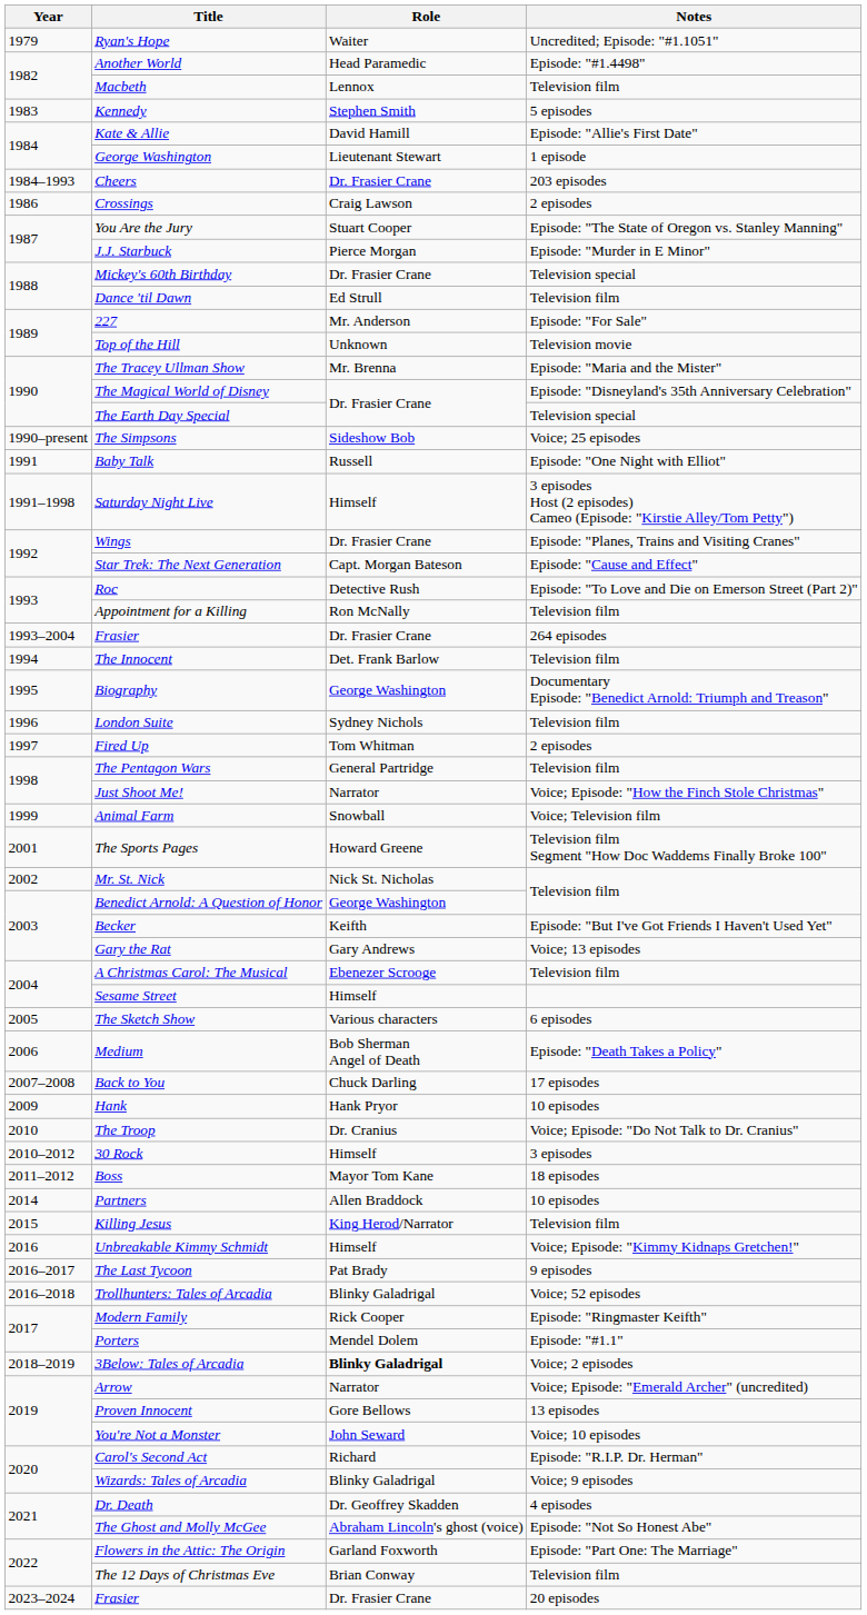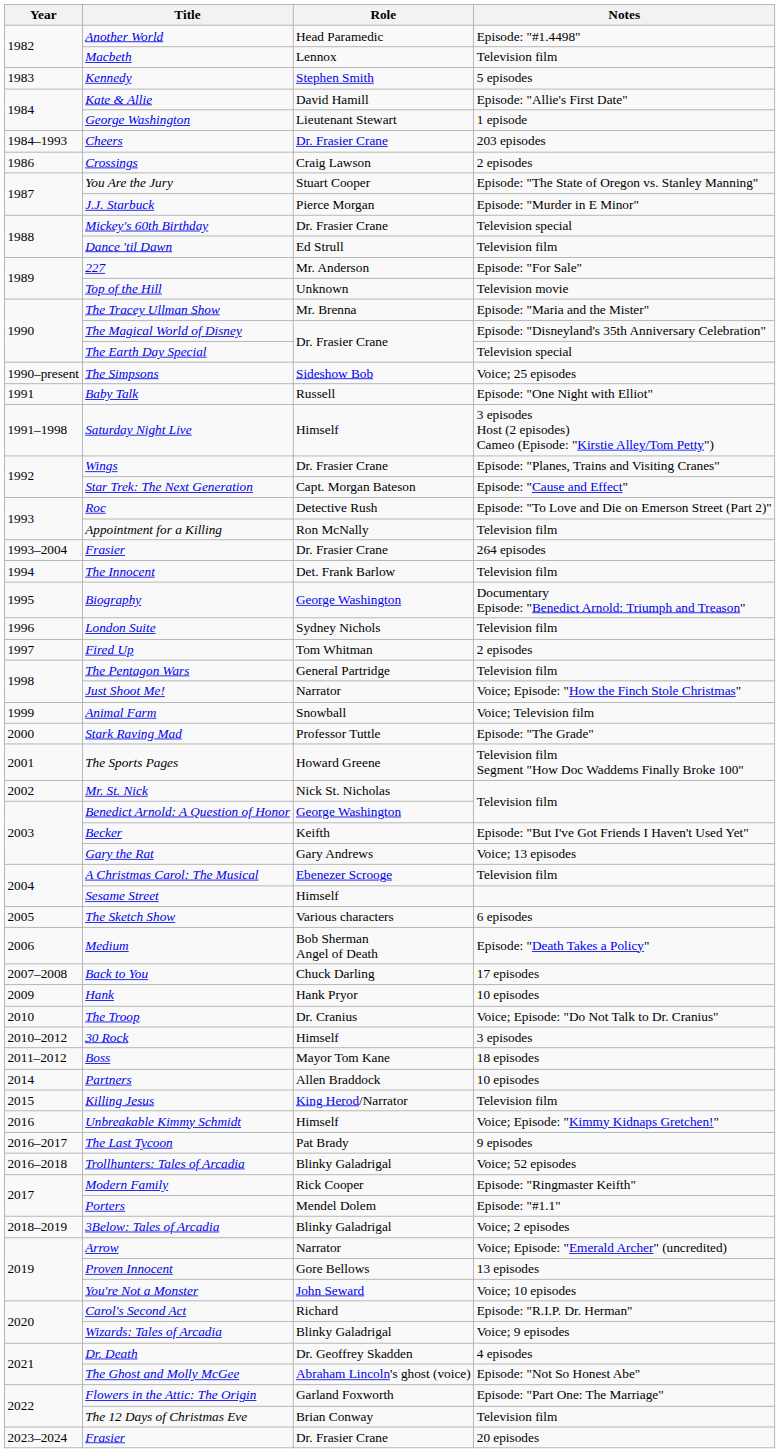 <table class="wikitable sortable">
 <tr>
 <th>Year</th>
 <th>Title</th>
 <th>Role</th>
 <th class=unsortable>Notes</th>
-</tr>
-<tr>
-<td>1979</td>
-<td><em><a href='#'>Ryan's Hope</a></em></td>
-<td>Waiter</td>
-<td>Uncredited; Episode: "#1.1051"</td>
 </tr>
 <tr>
 <td rowspan="2">1982</td>
 <td><em><a href='#'>Another World</a></em></td>
 <td>Head Paramedic</td>
 <td>Episode: "#1.4498"</td>
 </tr>
 <tr>
 <td><em><a href='#'>Macbeth</a></em></td>
 <td>Lennox</td>
 <td>Television film</td>
 </tr>
 <tr>
 <td>1983</td>
 <td><em><a href='#'>Kennedy</a></em></td>
 <td><a href='#'>Stephen Smith</a></td>
 <td>5 episodes</td>
 </tr>
 <tr>
 <td rowspan="2">1984</td>
 <td><em><a href='#'>Kate & Allie</a></em></td>
 <td>David Hamill</td>
 <td>Episode: "Allie's First Date"</td>
 </tr>
 <tr>
 <td><em><a href='#'>George Washington</a></em></td>
 <td>Lieutenant Stewart</td>
 <td>1 episode</td>
 </tr>
 <tr>
 <td>1984–1993</td>
 <td><em><a href='#'>Cheers</a></em></td>
 <td><a href='#'>Dr. Frasier Crane</a></td>
 <td>203 episodes</td>
 </tr>
 <tr>
 <td>1986</td>
 <td><em><a href='#'>Crossings</a></em></td>
 <td>Craig Lawson</td>
 <td>2 episodes</td>
 </tr>
 <tr>
 <td rowspan="2">1987</td>
 <td><em>You Are the Jury</em></td>
 <td>Stuart Cooper</td>
 <td>Episode: "The State of Oregon vs. Stanley Manning"</td>
 </tr>
 <tr>
 <td><em><a href='#'>J.J. Starbuck</a></em></td>
 <td>Pierce Morgan</td>
 <td>Episode: "Murder in E Minor"</td>
 </tr>
 <tr>
 <td rowspan="2">1988</td>
 <td><em><a href='#'>Mickey's 60th Birthday</a></em></td>
 <td>Dr. Frasier Crane</td>
 <td>Television special</td>
 </tr>
 <tr>
 <td><em><a href='#'>Dance 'til Dawn</a></em></td>
 <td>Ed Strull</td>
 <td>Television film</td>
 </tr>
 <tr>
 <td rowspan="2">1989</td>
 <td><em><a href='#'>227</a></em></td>
 <td>Mr. Anderson</td>
 <td>Episode: "For Sale"</td>
 </tr>
 <tr>
 <td><em><a href='#'>Top of the Hill</a></em></td>
 <td>Unknown</td>
 <td>Television movie</td>
 </tr>
 <tr>
 <td rowspan="3">1990</td>
 <td><em><a href='#'>The Tracey Ullman Show</a></em></td>
 <td>Mr. Brenna</td>
 <td>Episode: "Maria and the Mister"</td>
 </tr>
 <tr>
 <td><em><a href='#'>The Magical World of Disney</a></em></td>
 <td rowspan="2">Dr. Frasier Crane</td>
 <td>Episode: "Disneyland's 35th Anniversary Celebration"</td>
 </tr>
 <tr>
 <td><em><a href='#'>The Earth Day Special</a></em></td>
 <td>Television special</td>
 </tr>
 <tr>
 <td>1990–present</td>
 <td><em><a href='#'>The Simpsons</a></em></td>
 <td><a href='#'>Sideshow Bob</a></td>
 <td>Voice; 25 episodes</td>
 </tr>
 <tr>
 <td>1991</td>
 <td><em><a href='#'>Baby Talk</a></em></td>
 <td>Russell</td>
 <td>Episode: "One Night with Elliot"</td>
 </tr>
 <tr>
 <td>1991–1998</td>
 <td><em><a href='#'>Saturday Night Live</a></em></td>
 <td>Himself</td>
 <td>3 episodes<br>Host (2 episodes)<br>Cameo (Episode: "<a href='#'>Kirstie Alley/Tom Petty</a>")</td>
 </tr>
 <tr>
 <td rowspan="2">1992</td>
 <td><em><a href='#'>Wings</a></em></td>
 <td>Dr. Frasier Crane</td>
 <td>Episode: "Planes, Trains and Visiting Cranes"</td>
 </tr>
 <tr>
 <td><em><a href='#'>Star Trek: The Next Generation</a></em></td>
 <td>Capt. Morgan Bateson</td>
 <td>Episode: "<a href='#'>Cause and Effect</a>"</td>
 </tr>
 <tr>
 <td rowspan="2">1993</td>
 <td><em><a href='#'>Roc</a></em></td>
 <td>Detective Rush</td>
 <td>Episode: "To Love and Die on Emerson Street (Part 2)"</td>
 </tr>
 <tr>
 <td><em>Appointment for a Killing</em></td>
 <td>Ron McNally</td>
 <td>Television film</td>
 </tr>
 <tr>
 <td>1993–2004</td>
 <td><em><a href='#'>Frasier</a></em></td>
 <td>Dr. Frasier Crane</td>
 <td>264 episodes</td>
 </tr>
 <tr>
 <td>1994</td>
 <td><em><a href='#'>The Innocent</a></em></td>
 <td>Det. Frank Barlow</td>
 <td>Television film</td>
 </tr>
 <tr>
 <td>1995</td>
 <td><em><a href='#'>Biography</a></em></td>
 <td><a href='#'>George Washington</a></td>
 <td>Documentary<br>Episode: "<a href='#'>Benedict Arnold: Triumph and Treason</a>"</td>
 </tr>
 <tr>
 <td>1996</td>
 <td><em><a href='#'>London Suite</a></em></td>
 <td>Sydney Nichols</td>
 <td>Television film</td>
 </tr>
 <tr>
 <td>1997</td>
 <td><em><a href='#'>Fired Up</a></em></td>
 <td>Tom Whitman</td>
 <td>2 episodes</td>
 </tr>
 <tr>
 <td rowspan="2">1998</td>
 <td><em><a href='#'>The Pentagon Wars</a></em></td>
 <td>General Partridge</td>
 <td>Television film</td>
 </tr>
 <tr>
 <td><em><a href='#'>Just Shoot Me!</a></em></td>
 <td>Narrator</td>
 <td>Voice; Episode: "<a href='#'>How the Finch Stole Christmas</a>"</td>
 </tr>
 <tr>
 <td>1999</td>
 <td><em><a href='#'>Animal Farm</a></em></td>
 <td>Snowball</td>
 <td>Voice; Television film</td>
 </tr>
 <tr>
+<td>2000</td>
+<td><em><a href='#'>Stark Raving Mad</a></em></td>
+<td>Professor Tuttle</td>
+<td>Episode: "The Grade"</td>
+</tr>
+<tr>
 <td>2001</td>
 <td><em>The Sports Pages</em></td>
 <td>Howard Greene</td>
 <td>Television film<br>Segment "How Doc Waddems Finally Broke 100"</td>
 </tr>
 <tr>
 <td>2002</td>
 <td><em><a href='#'>Mr. St. Nick</a></em></td>
 <td>Nick St. Nicholas</td>
 <td rowspan="2">Television film</td>
 </tr>
 <tr>
 <td rowspan="3">2003</td>
 <td><em><a href='#'>Benedict Arnold: A Question of Honor</a></em></td>
 <td><a href='#'>George Washington</a></td>
 </tr>
 <tr>
 <td><em><a href='#'>Becker</a></em></td>
 <td>Keifth</td>
 <td>Episode: "But I've Got Friends I Haven't Used Yet"</td>
 </tr>
 <tr>
 <td><em><a href='#'>Gary the Rat</a></em></td>
 <td>Gary Andrews</td>
 <td>Voice; 13 episodes</td>
 </tr>
 <tr>
 <td rowspan="2">2004</td>
 <td><em><a href='#'>A Christmas Carol: The Musical</a></em></td>
 <td><a href='#'>Ebenezer Scrooge</a></td>
 <td>Television film</td>
 </tr>
 <tr>
 <td><em><a href='#'>Sesame Street</a></em></td>
 <td>Himself</td>
 <td></td>
 </tr>
 <tr>
 <td>2005</td>
 <td><em><a href='#'>The Sketch Show</a></em></td>
 <td>Various characters</td>
 <td>6 episodes</td>
 </tr>
 <tr>
 <td>2006</td>
 <td><em><a href='#'>Medium</a></em></td>
 <td>Bob Sherman <br>Angel of Death</td>
 <td>Episode: "<a href='#'>Death Takes a Policy</a>"</td>
 </tr>
 <tr>
 <td>2007–2008</td>
 <td><em><a href='#'>Back to You</a></em></td>
 <td>Chuck Darling</td>
 <td>17 episodes</td>
 </tr>
 <tr>
 <td>2009</td>
 <td><em><a href='#'>Hank</a></em></td>
 <td>Hank Pryor</td>
 <td>10 episodes</td>
 </tr>
 <tr>
 <td>2010</td>
 <td><em><a href='#'>The Troop</a></em></td>
 <td>Dr. Cranius</td>
 <td>Voice; Episode: "Do Not Talk to Dr. Cranius"</td>
 </tr>
 <tr>
 <td>2010–2012</td>
 <td><em><a href='#'>30 Rock</a></em></td>
 <td>Himself</td>
 <td>3 episodes</td>
 </tr>
 <tr>
 <td>2011–2012</td>
 <td><em><a href='#'>Boss</a></em></td>
 <td>Mayor Tom Kane</td>
 <td>18 episodes</td>
 </tr>
 <tr>
 <td>2014</td>
 <td><em><a href='#'>Partners</a></em></td>
 <td>Allen Braddock</td>
 <td>10 episodes</td>
 </tr>
 <tr>
 <td>2015</td>
 <td><em><a href='#'>Killing Jesus</a></em></td>
 <td><a href='#'>King Herod</a>/Narrator</td>
 <td>Television film</td>
 </tr>
 <tr>
 <td>2016</td>
 <td><em><a href='#'>Unbreakable Kimmy Schmidt</a></em></td>
 <td>Himself</td>
 <td>Voice; Episode: "<a href='#'>Kimmy Kidnaps Gretchen!</a>"</td>
 </tr>
 <tr>
 <td>2016–2017</td>
 <td><em><a href='#'>The Last Tycoon</a></em></td>
 <td>Pat Brady</td>
 <td>9 episodes</td>
 </tr>
 <tr>
 <td>2016–2018</td>
 <td><em><a href='#'>Trollhunters: Tales of Arcadia</a></em></td>
 <td>Blinky Galadrigal</td>
 <td>Voice; 52 episodes</td>
 </tr>
 <tr>
 <td rowspan="2">2017</td>
 <td><em><a href='#'>Modern Family</a></em></td>
 <td>Rick Cooper</td>
 <td>Episode: "Ringmaster Keifth"</td>
 </tr>
 <tr>
 <td><em><a href='#'>Porters</a></em></td>
 <td>Mendel Dolem</td>
 <td>Episode: "#1.1"</td>
 </tr>
 <tr>
 <td>2018–2019</td>
 <td><em><a href='#'>3Below: Tales of Arcadia</a></em></td>
-<td><strong>Blinky Galadrigal</strong></td>
+<td>Blinky Galadrigal</td>
 <td>Voice; 2 episodes</td>
 </tr>
 <tr>
 <td rowspan="3">2019</td>
 <td><em><a href='#'>Arrow</a></em></td>
 <td>Narrator</td>
 <td>Voice; Episode: "<a href='#'>Emerald Archer</a>" (uncredited)</td>
 </tr>
 <tr>
 <td><em><a href='#'>Proven Innocent</a></em></td>
 <td>Gore Bellows</td>
 <td>13 episodes</td>
 </tr>
 <tr>
 <td><em><a href='#'>You're Not a Monster</a></em></td>
 <td><a href='#'>John Seward</a></td>
 <td>Voice; 10 episodes</td>
 </tr>
 <tr>
 <td rowspan="2">2020</td>
 <td><em><a href='#'>Carol's Second Act</a></em></td>
 <td>Richard</td>
 <td>Episode: "R.I.P. Dr. Herman"</td>
 </tr>
 <tr>
 <td><em><a href='#'>Wizards: Tales of Arcadia</a></em></td>
 <td>Blinky Galadrigal</td>
 <td>Voice; 9 episodes</td>
 </tr>
 <tr>
 <td rowspan="2">2021</td>
 <td><em><a href='#'>Dr. Death</a></em></td>
 <td>Dr. Geoffrey Skadden</td>
 <td>4 episodes</td>
 </tr>
 <tr>
 <td><em><a href='#'>The Ghost and Molly McGee</a></em></td>
 <td><a href='#'>Abraham Lincoln</a>'s ghost (voice)</td>
 <td>Episode: "Not So Honest Abe"</td>
 </tr>
 <tr>
 <td rowspan="2">2022</td>
 <td><em><a href='#'>Flowers in the Attic: The Origin</a></em></td>
 <td>Garland Foxworth</td>
 <td>Episode: "Part One: The Marriage"</td>
 </tr>
 <tr>
 <td><em>The 12 Days of Christmas Eve</em></td>
 <td>Brian Conway</td>
 <td>Television film</td>
 </tr>
 <tr>
 <td>2023–2024</td>
 <td><em><a href='#'>Frasier</a></em></td>
 <td>Dr. Frasier Crane</td>
 <td>20 episodes</td>
 </tr>
 </table>
